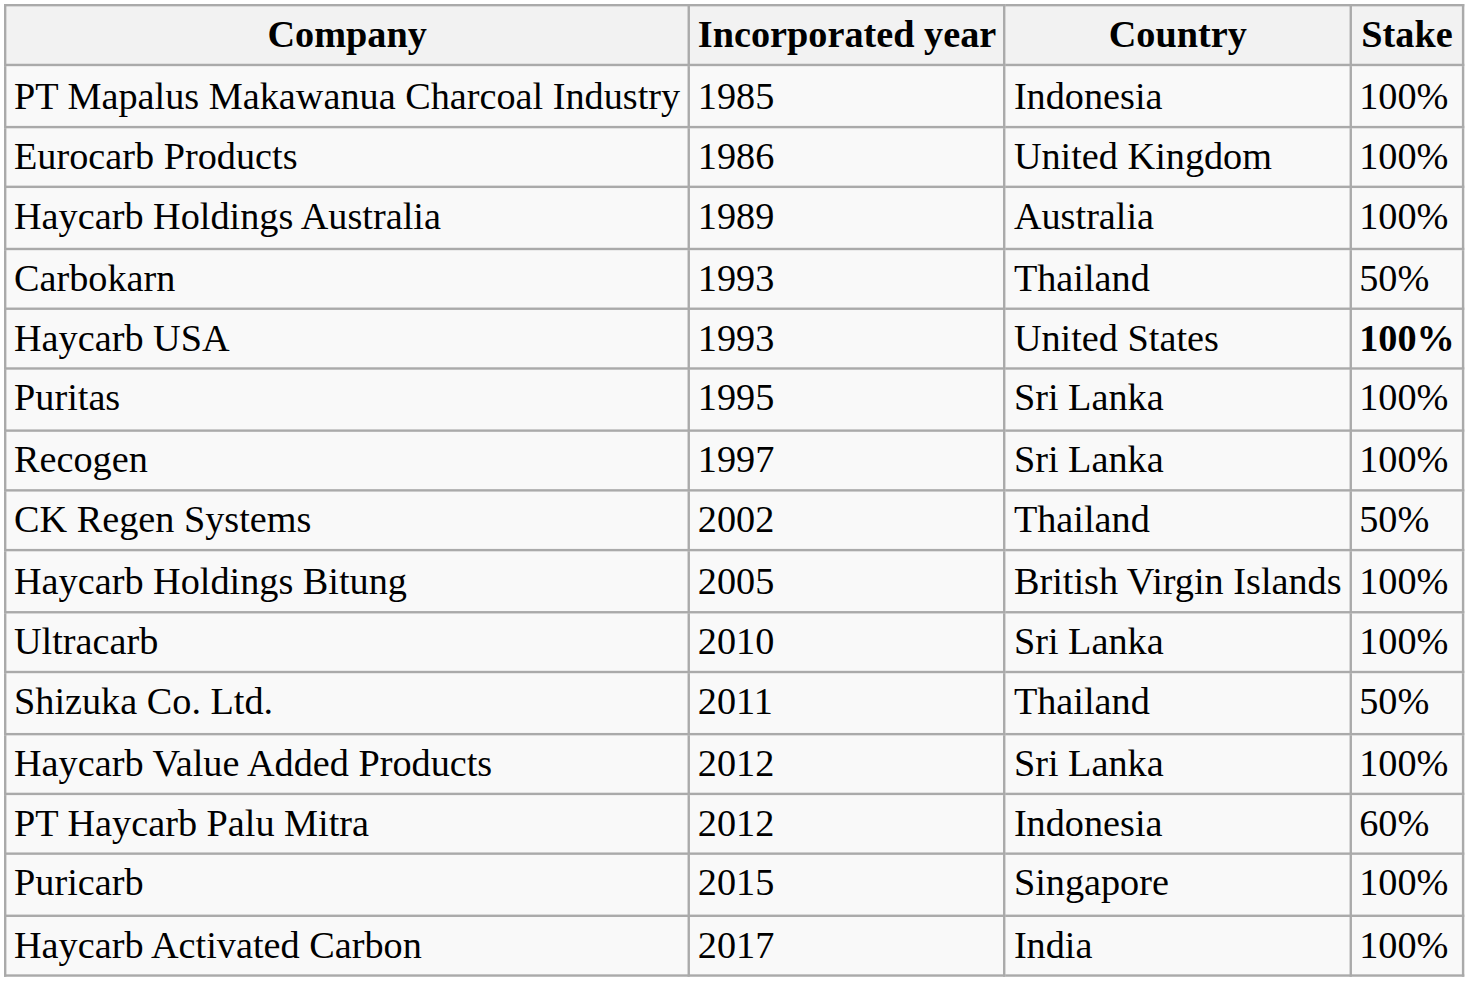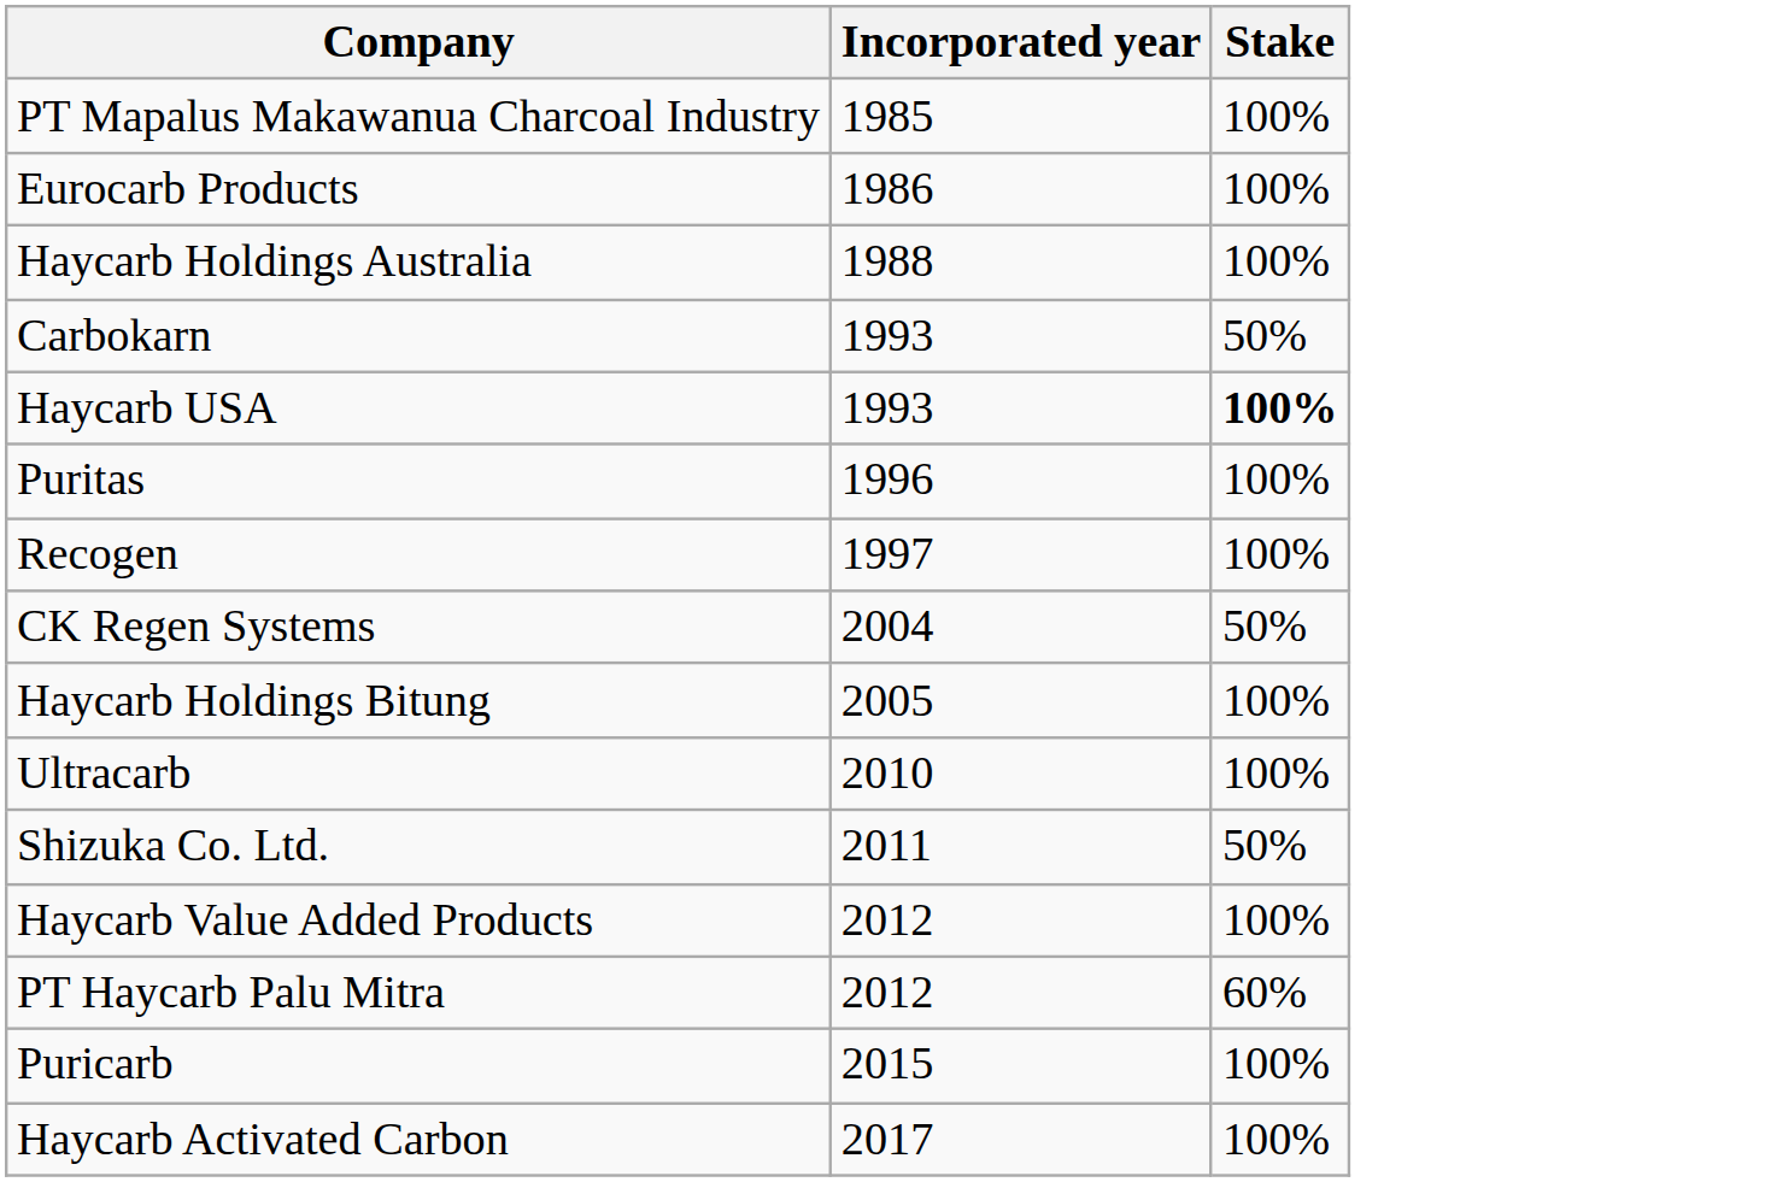 <table class="wikitable sortable">
 <tr>
 <th>Company</th>
 <th>Incorporated year</th>
-<th>Country</th>
 <th>Stake</th>
 </tr>
 <tr>
 <td>PT Mapalus Makawanua Charcoal Industry</td>
 <td>1985</td>
-<td>Indonesia</td>
 <td>100%</td>
 </tr>
 <tr>
 <td>Eurocarb Products</td>
 <td>1986</td>
-<td>United Kingdom</td>
 <td>100%</td>
 </tr>
 <tr>
 <td>Haycarb Holdings Australia</td>
-<td>1989</td>
-<td>Australia</td>
+<td>1988</td>
 <td>100%</td>
 </tr>
 <tr>
 <td>Carbokarn</td>
 <td>1993</td>
-<td>Thailand</td>
 <td>50%</td>
 </tr>
 <tr>
 <td>Haycarb USA</td>
 <td>1993</td>
-<td>United States</td>
 <td><strong>100%</strong></td>
 </tr>
 <tr>
 <td>Puritas</td>
-<td>1995</td>
-<td>Sri Lanka</td>
+<td>1996</td>
 <td>100%</td>
 </tr>
 <tr>
 <td>Recogen</td>
 <td>1997</td>
-<td>Sri Lanka</td>
 <td>100%</td>
 </tr>
 <tr>
 <td>CK Regen Systems</td>
-<td>2002</td>
-<td>Thailand</td>
+<td>2004</td>
 <td>50%</td>
 </tr>
 <tr>
 <td>Haycarb Holdings Bitung</td>
 <td>2005</td>
-<td>British Virgin Islands</td>
 <td>100%</td>
 </tr>
 <tr>
 <td>Ultracarb</td>
 <td>2010</td>
-<td>Sri Lanka</td>
 <td>100%</td>
 </tr>
 <tr>
 <td>Shizuka Co. Ltd.</td>
 <td>2011</td>
-<td>Thailand</td>
 <td>50%</td>
 </tr>
 <tr>
 <td>Haycarb Value Added Products</td>
 <td>2012</td>
-<td>Sri Lanka</td>
 <td>100%</td>
 </tr>
 <tr>
 <td>PT Haycarb Palu Mitra</td>
 <td>2012</td>
-<td>Indonesia</td>
 <td>60%</td>
 </tr>
 <tr>
 <td>Puricarb</td>
 <td>2015</td>
-<td>Singapore</td>
 <td>100%</td>
 </tr>
 <tr>
 <td>Haycarb Activated Carbon</td>
 <td>2017</td>
-<td>India</td>
 <td>100%</td>
 </tr>
 </table>
